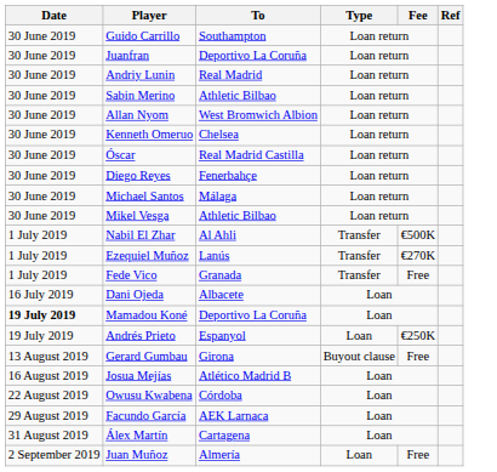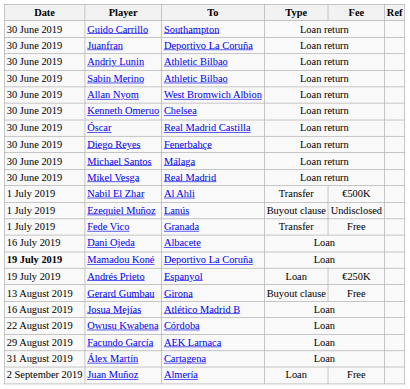 <table class="wikitable">
 <tr>
 <th>Date</th>
 <th>Player</th>
 <th>To</th>
 <th>Type</th>
 <th>Fee</th>
 <th>Ref</th>
 </tr>
 <tr>
 <td>30 June 2019</td>
 <td> <a href='#'>Guido Carrillo</a></td>
 <td> <a href='#'>Southampton</a></td>
 <td style="text-align:center;" colspan="2">Loan return</td>
 <td align=center></td>
 </tr>
 <tr>
 <td>30 June 2019</td>
 <td> <a href='#'>Juanfran</a></td>
 <td><a href='#'>Deportivo La Coruña</a></td>
 <td style="text-align:center;" colspan="2">Loan return</td>
 <td align=center></td>
 </tr>
 <tr>
 <td>30 June 2019</td>
 <td> <a href='#'>Andriy Lunin</a></td>
-<td><a href='#'>Real Madrid</a></td>
+<td><a href='#'>Athletic Bilbao</a></td>
 <td style="text-align:center;" colspan="2">Loan return</td>
 <td align=center></td>
 </tr>
 <tr>
 <td>30 June 2019</td>
 <td> <a href='#'>Sabin Merino</a></td>
 <td><a href='#'>Athletic Bilbao</a></td>
 <td style="text-align:center;" colspan="2">Loan return</td>
 <td align=center></td>
 </tr>
 <tr>
 <td>30 June 2019</td>
 <td> <a href='#'>Allan Nyom</a></td>
 <td> <a href='#'>West Bromwich Albion</a></td>
 <td style="text-align:center;" colspan="2">Loan return</td>
 <td align=center></td>
 </tr>
 <tr>
 <td>30 June 2019</td>
 <td> <a href='#'>Kenneth Omeruo</a></td>
 <td> <a href='#'>Chelsea</a></td>
 <td style="text-align:center;" colspan="2">Loan return</td>
 <td align=center></td>
 </tr>
 <tr>
 <td>30 June 2019</td>
 <td> <a href='#'>Óscar</a></td>
 <td><a href='#'>Real Madrid Castilla</a></td>
 <td style="text-align:center;" colspan="2">Loan return</td>
 <td align=center></td>
 </tr>
 <tr>
 <td>30 June 2019</td>
 <td> <a href='#'>Diego Reyes</a></td>
 <td> <a href='#'>Fenerbahçe</a></td>
 <td style="text-align:center;" colspan="2">Loan return</td>
 <td align=center></td>
 </tr>
 <tr>
 <td>30 June 2019</td>
 <td> <a href='#'>Michael Santos</a></td>
 <td><a href='#'>Málaga</a></td>
 <td style="text-align:center;" colspan="2">Loan return</td>
 <td align=center></td>
 </tr>
 <tr>
 <td>30 June 2019</td>
 <td> <a href='#'>Mikel Vesga</a></td>
-<td><a href='#'>Athletic Bilbao</a></td>
+<td><a href='#'>Real Madrid</a></td>
 <td style="text-align:center;" colspan="2">Loan return</td>
 <td align=center></td>
 </tr>
 <tr>
 <td>1 July 2019</td>
 <td> <a href='#'>Nabil El Zhar</a></td>
 <td> <a href='#'>Al Ahli</a></td>
 <td align=center>Transfer</td>
 <td align=center>€500K</td>
 <td align=center></td>
 </tr>
 <tr>
 <td>1 July 2019</td>
 <td> <a href='#'>Ezequiel Muñoz</a></td>
 <td> <a href='#'>Lanús</a></td>
-<td align=center>Transfer</td>
-<td align=center>€270K</td>
+<td align=center>Buyout clause</td>
+<td align=center>Undisclosed</td>
 <td align=center></td>
 </tr>
 <tr>
 <td>1 July 2019</td>
 <td> <a href='#'>Fede Vico</a></td>
 <td><a href='#'>Granada</a></td>
 <td align=center>Transfer</td>
 <td align=center>Free</td>
 <td align=center></td>
 </tr>
 <tr>
 <td>16 July 2019</td>
 <td> <a href='#'>Dani Ojeda</a></td>
 <td><a href='#'>Albacete</a></td>
 <td style="text-align:center;" colspan="2">Loan</td>
 <td align=center></td>
 </tr>
 <tr>
 <td><strong>19 July 2019</strong></td>
 <td> <a href='#'>Mamadou Koné</a></td>
 <td><a href='#'>Deportivo La Coruña</a></td>
 <td style="text-align:center;" colspan="2">Loan</td>
 <td align=center></td>
 </tr>
 <tr>
 <td>19 July 2019</td>
 <td> <a href='#'>Andrés Prieto</a></td>
 <td><a href='#'>Espanyol</a></td>
 <td align=center>Loan</td>
 <td align=center>€250K</td>
 <td align=center></td>
 </tr>
 <tr>
 <td>13 August 2019</td>
 <td> <a href='#'>Gerard Gumbau</a></td>
 <td><a href='#'>Girona</a></td>
 <td align=center>Buyout clause</td>
 <td align=center>Free</td>
 <td align=center></td>
 </tr>
 <tr>
 <td>16 August 2019</td>
 <td> <a href='#'>Josua Mejías</a></td>
 <td><a href='#'>Atlético Madrid B</a></td>
 <td style="text-align:center;" colspan="2">Loan</td>
 <td align=center></td>
 </tr>
 <tr>
 <td>22 August 2019</td>
 <td> <a href='#'>Owusu Kwabena</a></td>
 <td><a href='#'>Córdoba</a></td>
 <td style="text-align:center;" colspan="2">Loan</td>
 <td align=center></td>
 </tr>
 <tr>
 <td>29 August 2019</td>
 <td> <a href='#'>Facundo García</a></td>
 <td> <a href='#'>AEK Larnaca</a></td>
 <td style="text-align:center;" colspan="2">Loan</td>
 <td align=center></td>
 </tr>
 <tr>
 <td>31 August 2019</td>
 <td> <a href='#'>Álex Martín</a></td>
 <td><a href='#'>Cartagena</a></td>
 <td style="text-align:center;" colspan="2">Loan</td>
 <td align=center></td>
 </tr>
 <tr>
 <td>2 September 2019</td>
 <td> <a href='#'>Juan Muñoz</a></td>
 <td><a href='#'>Almería</a></td>
 <td align=center>Loan</td>
 <td align=center>Free</td>
 <td align=center></td>
 </tr>
 </table>
